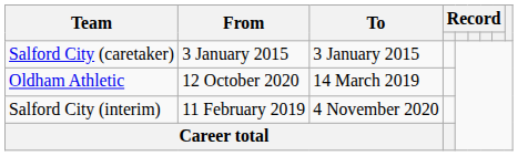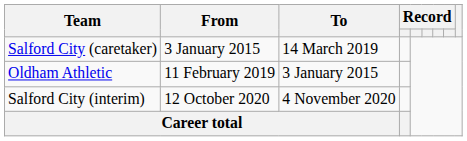 <table class="wikitable" style="text-align: center;">
 <tr>
 <th rowspan="2">Team</th>
 <th rowspan="2">From</th>
 <th rowspan="2">To</th>
 <th colspan="5">Record</th>
 <th rowspan="2"></th>
 </tr>
 <tr>
 <th></th>
 <th></th>
 <th></th>
 <th></th>
 <th></th>
 </tr>
 <tr>
 <td align="left"><a href='#'>Salford City</a> (caretaker)</td>
 <td align="left">3 January 2015</td>
+<td align="left">14 March 2019<br></td>
+<td></td>
+</tr>
+<tr>
+<td align="left"><a href='#'>Oldham Athletic</a></td>
+<td align="left">11 February 2019</td>
 <td align="left">3 January 2015<br></td>
 <td></td>
 </tr>
 <tr>
-<td align="left"><a href='#'>Oldham Athletic</a></td>
+<td align="left">Salford City (interim)</td>
 <td align="left">12 October 2020</td>
-<td align="left">14 March 2019<br></td>
-<td></td>
-</tr>
-<tr>
-<td align="left">Salford City (interim)</td>
-<td align="left">11 February 2019</td>
 <td align="left">4 November 2020<br></td>
 <td></td>
 </tr>
 <tr>
 <th colspan="3">Career total<br></th>
 <th></th>
 </tr>
 </table>
